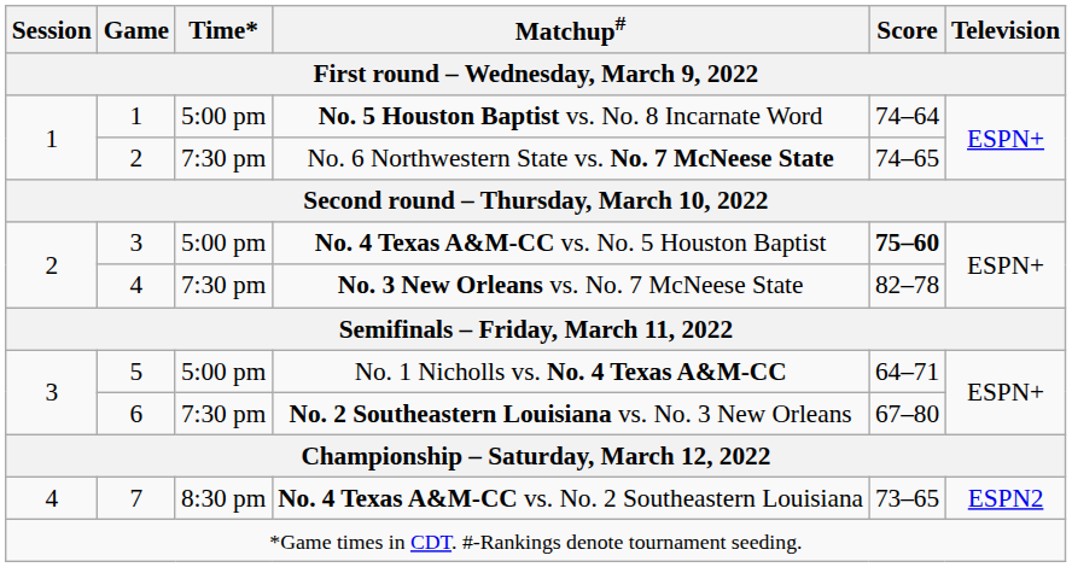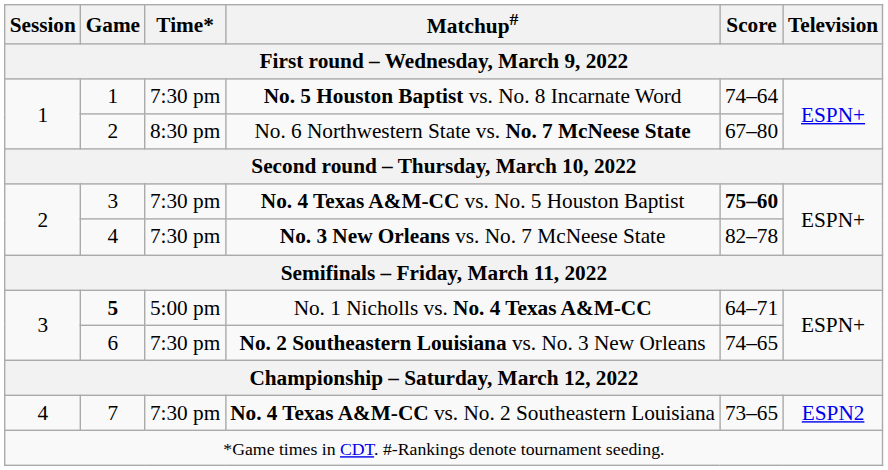 <table class="wikitable" style="font-size: 95%;text-align:center">
 <tr>
 <th>Session</th>
 <th>Game</th>
 <th>Time*</th>
 <th>Matchup<sup>#</sup></th>
 <th>Score</th>
 <th>Television</th>
 </tr>
 <tr>
 <th colspan="6">First round – Wednesday, March 9, 2022</th>
 </tr>
 <tr>
 <td rowspan="2">1</td>
 <td>1</td>
-<td>5:00 pm</td>
+<td>7:30 pm</td>
 <td><strong>No. 5 Houston Baptist</strong> vs. No. 8 Incarnate Word</td>
 <td>74–64</td>
 <td rowspan="2"><a href='#'>ESPN+</a></td>
 </tr>
 <tr>
 <td>2</td>
-<td>7:30 pm</td>
+<td>8:30 pm</td>
 <td>No. 6 Northwestern State vs. <strong>No. 7 McNeese State</strong></td>
-<td>74–65</td>
+<td>67–80</td>
 </tr>
 <tr>
 <th colspan="6">Second round – Thursday, March 10, 2022</th>
 </tr>
 <tr>
 <td rowspan="2">2</td>
 <td>3</td>
-<td>5:00 pm</td>
+<td>7:30 pm</td>
 <td><strong>No. 4 Texas A&M-CC</strong> vs. No. 5 Houston Baptist</td>
 <td><strong>75–60</strong></td>
 <td rowspan="2">ESPN+</td>
 </tr>
 <tr>
 <td>4</td>
 <td>7:30 pm</td>
 <td><strong>No. 3 New Orleans</strong> vs.  No. 7 McNeese State</td>
 <td>82–78</td>
 </tr>
 <tr>
 <th colspan="6">Semifinals – Friday, March 11, 2022</th>
 </tr>
 <tr>
 <td rowspan="2">3</td>
-<td>5</td>
+<td><strong>5</strong></td>
 <td>5:00 pm</td>
 <td>No. 1 Nicholls vs. <strong>No. 4 Texas A&M-CC</strong></td>
 <td>64–71</td>
 <td rowspan="2">ESPN+</td>
 </tr>
 <tr>
 <td>6</td>
 <td>7:30 pm</td>
 <td><strong>No. 2 Southeastern Louisiana</strong>  vs. No. 3 New Orleans</td>
-<td>67–80</td>
+<td>74–65</td>
 </tr>
 <tr>
 <th colspan="6">Championship – Saturday, March 12, 2022</th>
 </tr>
 <tr>
 <td rowspan="1">4</td>
 <td>7</td>
-<td>8:30 pm</td>
+<td>7:30 pm</td>
 <td><strong>No. 4 Texas A&M-CC</strong> vs. No. 2 Southeastern Louisiana</td>
 <td>73–65</td>
 <td rowspan="1"><a href='#'>ESPN2</a></td>
 </tr>
 <tr>
 <td colspan="6"><small>*Game times in <a href='#'>CDT</a>. #-Rankings denote tournament seeding.</small></td>
 </tr>
 </table>
